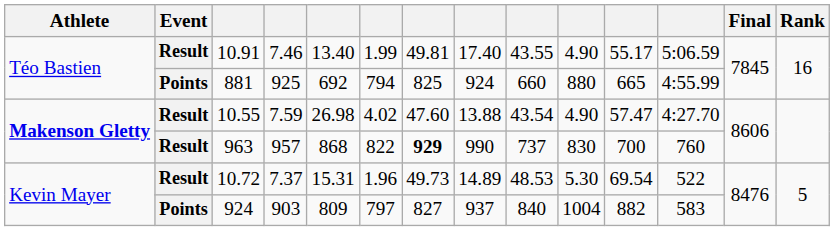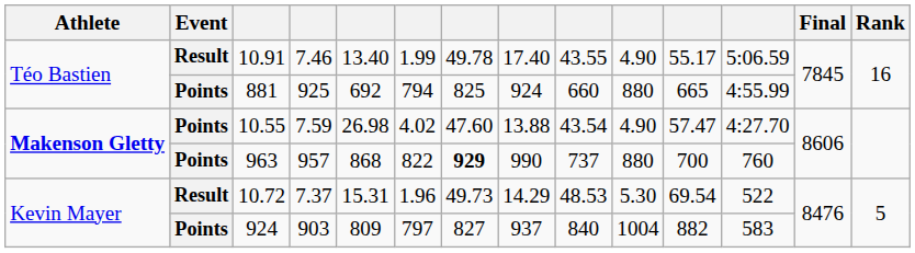 <table class=wikitable style=font-size:90%>
 <tr>
 <th>Athlete</th>
 <th>Event</th>
 <th></th>
 <th></th>
 <th></th>
 <th></th>
 <th></th>
 <th></th>
 <th></th>
 <th></th>
 <th></th>
 <th></th>
 <th>Final</th>
 <th>Rank</th>
 </tr>
 <tr align=center>
 <td rowspan=2 style=text-align:left><a href='#'>Téo Bastien</a></td>
 <th style=font-size:95%>Result</th>
 <td>10.91 </td>
 <td>7.46</td>
 <td>13.40</td>
 <td>1.99</td>
-<td>49.81</td>
+<td>49.78</td>
 <td>17.40 </td>
 <td>43.55</td>
 <td>4.90</td>
 <td>55.17</td>
 <td>5:06.59</td>
 <td rowspan=2>7845</td>
 <td rowspan=2>16</td>
 </tr>
 <tr align=center>
 <th style=font-size:95%>Points</th>
 <td>881</td>
 <td>925</td>
 <td>692</td>
 <td>794</td>
 <td>825</td>
 <td>924</td>
 <td>660</td>
 <td>880</td>
 <td>665</td>
 <td>4:55.99 </td>
 </tr>
 <tr align=center>
 <td rowspan=2 style=text-align:left><strong><a href='#'>Makenson Gletty</a></strong></td>
-<th style=font-size:95%>Result</th>
+<th style=font-size:95%>Points</th>
 <td>10.55 </td>
 <td>7.59 </td>
 <td>26.98</td>
 <td>4.02 </td>
 <td>47.60 </td>
 <td>13.88 </td>
 <td>43.54</td>
 <td>4.90</td>
 <td>57.47 </td>
 <td>4:27.70 </td>
 <td rowspan=2>8606 </td>
 <td rowspan=2></td>
 </tr>
 <tr align=center>
-<th style=font-size:95%>Result</th>
+<th style=font-size:95%>Points</th>
 <td>963</td>
 <td>957</td>
 <td>868</td>
 <td>822</td>
 <td><strong>929</strong></td>
 <td>990</td>
 <td>737</td>
-<td>830</td>
+<td>880</td>
 <td>700</td>
 <td>760</td>
 </tr>
 <tr align=center>
 <td rowspan=2 style=text-align:left><a href='#'>Kevin Mayer</a></td>
 <th style=font-size:95%>Result</th>
 <td>10.72 </td>
 <td>7.37</td>
 <td>15.31</td>
 <td>1.96 </td>
 <td>49.73 </td>
-<td>14.89 </td>
+<td>14.29 </td>
 <td>48.53 </td>
 <td>5.30 </td>
 <td>69.54 </td>
 <td>522</td>
 <td rowspan=2>8476 </td>
 <td rowspan=2>5</td>
 </tr>
 <tr align=center>
 <th style=font-size:95%>Points</th>
 <td>924</td>
 <td>903</td>
 <td>809</td>
 <td>797</td>
 <td>827</td>
 <td>937</td>
 <td>840</td>
 <td>1004</td>
 <td>882</td>
 <td>583</td>
 </tr>
 </table>
